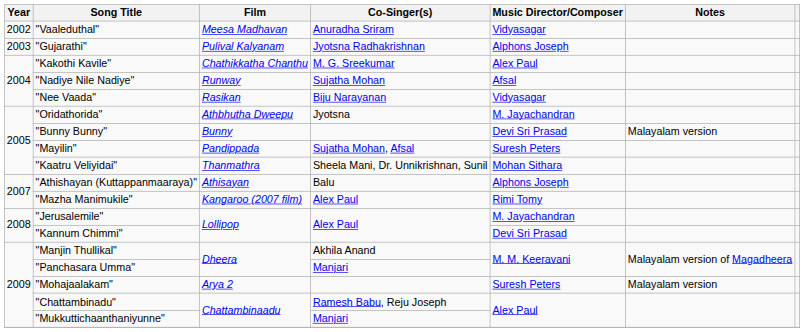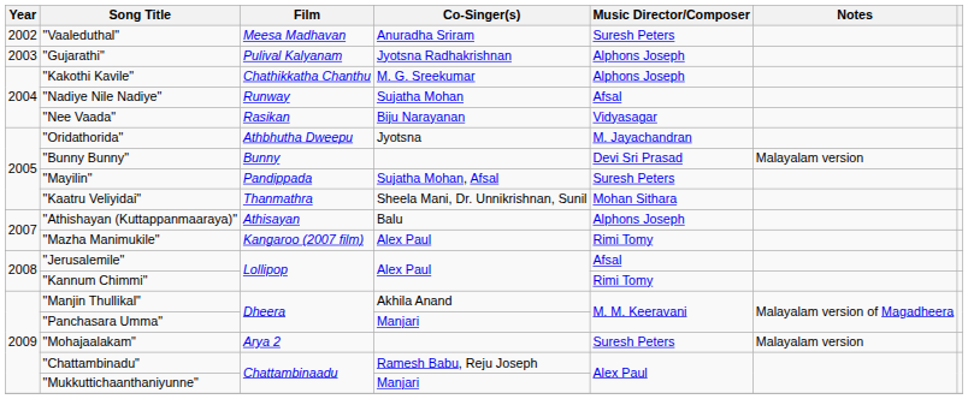 <table class="wikitable sortable">
 <tr>
 <th>Year</th>
 <th>Song Title</th>
 <th>Film</th>
 <th>Co-Singer(s)</th>
 <th>Music Director/Composer</th>
 <th>Notes</th>
 <th></th>
 </tr>
 <tr>
 <td>2002</td>
 <td>"Vaaleduthal"</td>
 <td><em><a href='#'>Meesa Madhavan</a></em></td>
 <td><a href='#'>Anuradha Sriram</a></td>
-<td><a href='#'>Vidyasagar</a></td>
+<td><a href='#'>Suresh Peters</a></td>
 <td></td>
 <td></td>
 </tr>
 <tr>
 <td>2003</td>
 <td>"Gujarathi"</td>
 <td><em><a href='#'>Pulival Kalyanam</a></em></td>
 <td><a href='#'>Jyotsna Radhakrishnan</a></td>
 <td><a href='#'>Alphons Joseph</a></td>
 <td></td>
 <td></td>
 </tr>
 <tr>
 <td rowspan="3">2004</td>
 <td>"Kakothi Kavile"</td>
 <td><em><a href='#'>Chathikkatha Chanthu</a></em></td>
 <td><a href='#'>M. G. Sreekumar</a></td>
-<td><a href='#'>Alex Paul</a></td>
+<td><a href='#'>Alphons Joseph</a></td>
 <td></td>
 <td></td>
 </tr>
 <tr>
 <td>"Nadiye Nile Nadiye"</td>
 <td><em><a href='#'>Runway</a></em></td>
 <td><a href='#'>Sujatha Mohan</a></td>
 <td><a href='#'>Afsal</a></td>
 <td></td>
 <td></td>
 </tr>
 <tr>
 <td>"Nee Vaada"</td>
 <td><em><a href='#'>Rasikan</a></em></td>
 <td><a href='#'>Biju Narayanan</a></td>
 <td><a href='#'>Vidyasagar</a></td>
 <td></td>
 <td></td>
 </tr>
 <tr>
 <td rowspan="4">2005</td>
 <td>"Oridathorida"</td>
 <td><em><a href='#'>Athbhutha Dweepu</a></em></td>
 <td>Jyotsna</td>
 <td><a href='#'>M. Jayachandran</a></td>
 <td></td>
 <td></td>
 </tr>
 <tr>
 <td>"Bunny Bunny"</td>
 <td><em><a href='#'>Bunny</a></em></td>
 <td></td>
 <td><a href='#'>Devi Sri Prasad</a></td>
 <td>Malayalam version</td>
 <td></td>
 </tr>
 <tr>
 <td>"Mayilin"</td>
 <td><em><a href='#'>Pandippada</a></em></td>
 <td><a href='#'>Sujatha Mohan</a>, <a href='#'>Afsal</a></td>
 <td><a href='#'>Suresh Peters</a></td>
 <td></td>
 <td></td>
 </tr>
 <tr>
 <td>"Kaatru Veliyidai"</td>
 <td><em><a href='#'>Thanmathra</a></em></td>
 <td>Sheela Mani, Dr. Unnikrishnan, Sunil</td>
 <td><a href='#'>Mohan Sithara</a></td>
 <td></td>
 <td></td>
 </tr>
 <tr>
 <td rowspan="2">2007</td>
 <td>"Athishayan (Kuttappanmaaraya)"</td>
 <td><em><a href='#'>Athisayan</a></em></td>
 <td>Balu</td>
 <td><a href='#'>Alphons Joseph</a></td>
 <td></td>
 <td></td>
 </tr>
 <tr>
 <td>"Mazha Manimukile"</td>
 <td><em><a href='#'>Kangaroo (2007 film)</a></em></td>
 <td><a href='#'>Alex Paul</a></td>
 <td><a href='#'>Rimi Tomy</a></td>
 <td></td>
 <td></td>
 </tr>
 <tr>
 <td rowspan="2">2008</td>
 <td>"Jerusalemile"</td>
 <td rowspan="2"><em><a href='#'>Lollipop</a></em></td>
 <td rowspan="2"><a href='#'>Alex Paul</a></td>
-<td><a href='#'>M. Jayachandran</a></td>
+<td><a href='#'>Afsal</a></td>
 <td></td>
 <td></td>
 </tr>
 <tr>
 <td>"Kannum Chimmi"</td>
-<td><a href='#'>Devi Sri Prasad</a></td>
+<td><a href='#'>Rimi Tomy</a></td>
 <td></td>
 <td></td>
 </tr>
 <tr>
 <td rowspan="5">2009</td>
 <td>"Manjin Thullikal"</td>
 <td rowspan="2"><em><a href='#'>Dheera</a></em></td>
 <td>Akhila Anand</td>
 <td rowspan="2"><a href='#'>M. M. Keeravani</a></td>
 <td rowspan="2">Malayalam version of <a href='#'>Magadheera</a></td>
 <td rowspan="2"></td>
 </tr>
 <tr>
 <td>"Panchasara Umma"</td>
 <td><a href='#'>Manjari</a></td>
 </tr>
 <tr>
 <td>"Mohajaalakam"</td>
 <td><em><a href='#'>Arya 2</a></em></td>
 <td></td>
 <td><a href='#'>Suresh Peters</a></td>
 <td>Malayalam version</td>
 <td></td>
 </tr>
 <tr>
 <td>"Chattambinadu"</td>
 <td rowspan="2"><em><a href='#'>Chattambinaadu</a></em></td>
 <td><a href='#'>Ramesh Babu</a>, Reju Joseph</td>
 <td rowspan="2"><a href='#'>Alex Paul</a></td>
 <td rowspan="2"></td>
 <td rowspan="2"></td>
 </tr>
 <tr>
 <td>"Mukkuttichaanthaniyunne"</td>
 <td><a href='#'>Manjari</a></td>
 </tr>
 <tr>
 </tr>
 </table>
